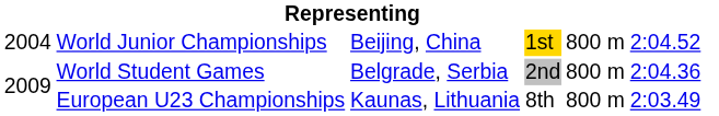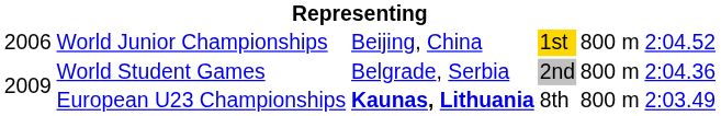 <table>
 <tr>
 <th colspan="6">Representing </th>
 </tr>
 <tr>
-<td>2004</td>
+<td>2006</td>
 <td><a href='#'>World Junior Championships</a></td>
 <td><a href='#'>Beijing</a>, <a href='#'>China</a></td>
 <td bgcolor=gold>1st</td>
 <td>800 m</td>
 <td><a href='#'>2:04.52</a></td>
 </tr>
 <tr>
 <td rowspan=2>2009</td>
 <td><a href='#'>World Student Games</a></td>
 <td><a href='#'>Belgrade</a>, <a href='#'>Serbia</a></td>
 <td bgcolor="silver">2nd</td>
 <td>800 m</td>
 <td><a href='#'>2:04.36</a></td>
 </tr>
 <tr>
 <td><a href='#'>European U23 Championships</a></td>
-<td><a href='#'>Kaunas</a>, <a href='#'>Lithuania</a></td>
+<td><strong><a href='#'>Kaunas</a>, <a href='#'>Lithuania</a></strong></td>
 <td>8th</td>
 <td>800 m</td>
 <td><a href='#'>2:03.49</a></td>
 </tr>
 </table>
